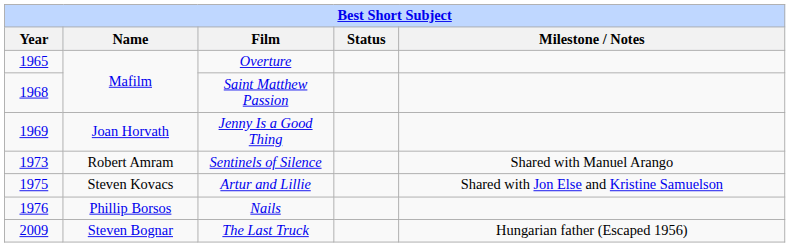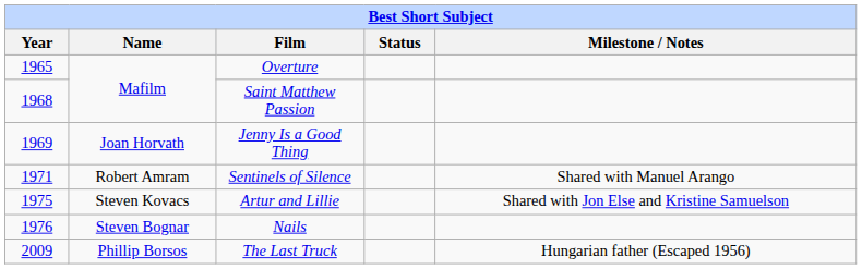 <table class="wikitable" style="text-align: center">
 <tr ---- style="background:#bfd7ff">
 <td colspan=7 style="text-align:center"><strong><a href='#'>Best Short Subject</a></strong></td>
 </tr>
 <tr ---- style="background:#ebf5ff">
 <th width="75">Year</th>
 <th width="200">Name</th>
 <th width="200">Film</th>
 <th width="80">Status</th>
 <th width="650">Milestone / Notes</th>
 </tr>
 <tr>
 <td><a href='#'>1965</a></td>
 <td rowspan="2"><a href='#'>Mafilm</a></td>
 <td><em><a href='#'>Overture</a></em></td>
 <td></td>
 <td></td>
 </tr>
 <tr>
 <td><a href='#'>1968</a></td>
 <td><em><a href='#'>Saint Matthew Passion</a></em></td>
 <td></td>
 <td></td>
 </tr>
 <tr>
 <td><a href='#'>1969</a></td>
 <td><a href='#'>Joan Horvath</a></td>
 <td><em><a href='#'>Jenny Is a Good Thing</a></em></td>
 <td></td>
 <td></td>
 </tr>
 <tr>
-<td><a href='#'>1973</a></td>
+<td><a href='#'>1971</a></td>
 <td>Robert Amram</td>
 <td><em><a href='#'>Sentinels of Silence</a></em></td>
 <td></td>
 <td>Shared with Manuel Arango</td>
 </tr>
 <tr>
 <td><a href='#'>1975</a></td>
 <td>Steven Kovacs</td>
 <td><em><a href='#'>Artur and Lillie</a></em></td>
 <td></td>
 <td>Shared with <a href='#'>Jon Else</a> and <a href='#'>Kristine Samuelson</a></td>
 </tr>
 <tr>
 <td><a href='#'>1976</a></td>
-<td><a href='#'>Phillip Borsos</a></td>
+<td><a href='#'>Steven Bognar</a></td>
 <td><em><a href='#'>Nails</a></em></td>
 <td></td>
 <td></td>
 </tr>
 <tr>
 <td><a href='#'>2009</a></td>
-<td><a href='#'>Steven Bognar</a></td>
+<td><a href='#'>Phillip Borsos</a></td>
 <td><em><a href='#'>The Last Truck</a></em></td>
 <td></td>
 <td>Hungarian father (Escaped 1956)</td>
 </tr>
 </table>
